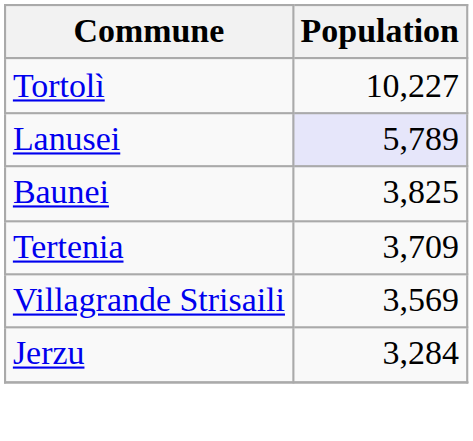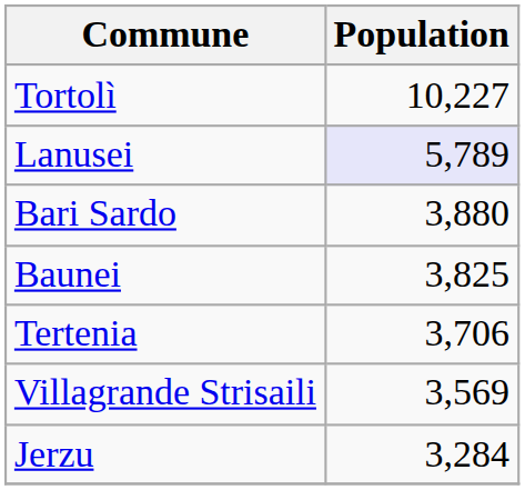 <table class="wikitable">
 <tr>
 <th>Commune</th>
 <th>Population</th>
 </tr>
 <tr>
 <td><a href='#'>Tortolì</a></td>
 <td align="right">10,227</td>
 </tr>
 <tr>
 <td><a href='#'>Lanusei</a></td>
 <td align="right" style="background: lavender;">5,789</td>
 </tr>
 <tr>
+<td><a href='#'>Bari Sardo</a></td>
+<td align="right">3,880</td>
+</tr>
+<tr>
 <td><a href='#'>Baunei</a></td>
 <td align="right">3,825</td>
 </tr>
 <tr>
 <td><a href='#'>Tertenia</a></td>
-<td align="right">3,709</td>
+<td align="right">3,706</td>
 </tr>
 <tr>
 <td><a href='#'>Villagrande Strisaili</a></td>
 <td align="right">3,569</td>
 </tr>
 <tr>
 <td><a href='#'>Jerzu</a></td>
 <td align="right">3,284</td>
 </tr>
 <tr>
 </tr>
 </table>
